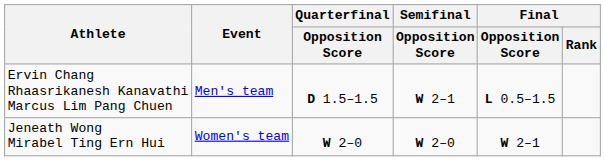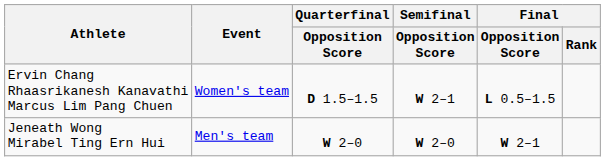 <table class="wikitable" style="font-size: 90%">
 <tr>
 <th rowspan="2">Athlete</th>
 <th rowspan="2">Event</th>
 <th>Quarterfinal</th>
 <th>Semifinal</th>
 <th colspan="2">Final</th>
 </tr>
 <tr>
 <th>Opposition<br>Score</th>
 <th>Opposition<br>Score</th>
 <th>Opposition<br>Score</th>
 <th>Rank</th>
 </tr>
 <tr align="center">
 <td align="left">Ervin Chang<br>Rhaasrikanesh Kanavathi<br>Marcus Lim Pang Chuen</td>
-<td align="left"><a href='#'>Men's team</a></td>
+<td align="left"><a href='#'>Women's team</a></td>
 <td><br><strong>D</strong> 1.5–1.5</td>
 <td><br><strong>W</strong> 2–1</td>
 <td><br><strong>L</strong> 0.5–1.5</td>
 <td></td>
 </tr>
 <tr align="center">
 <td align="left">Jeneath Wong<br>Mirabel Ting Ern Hui</td>
-<td align="left"><a href='#'>Women's team</a></td>
+<td align="left"><a href='#'>Men's team</a></td>
 <td><br><strong>W</strong> 2–0</td>
 <td><br><strong>W</strong> 2–0</td>
 <td><br><strong>W</strong> 2–1</td>
 <td></td>
 </tr>
 </table>
